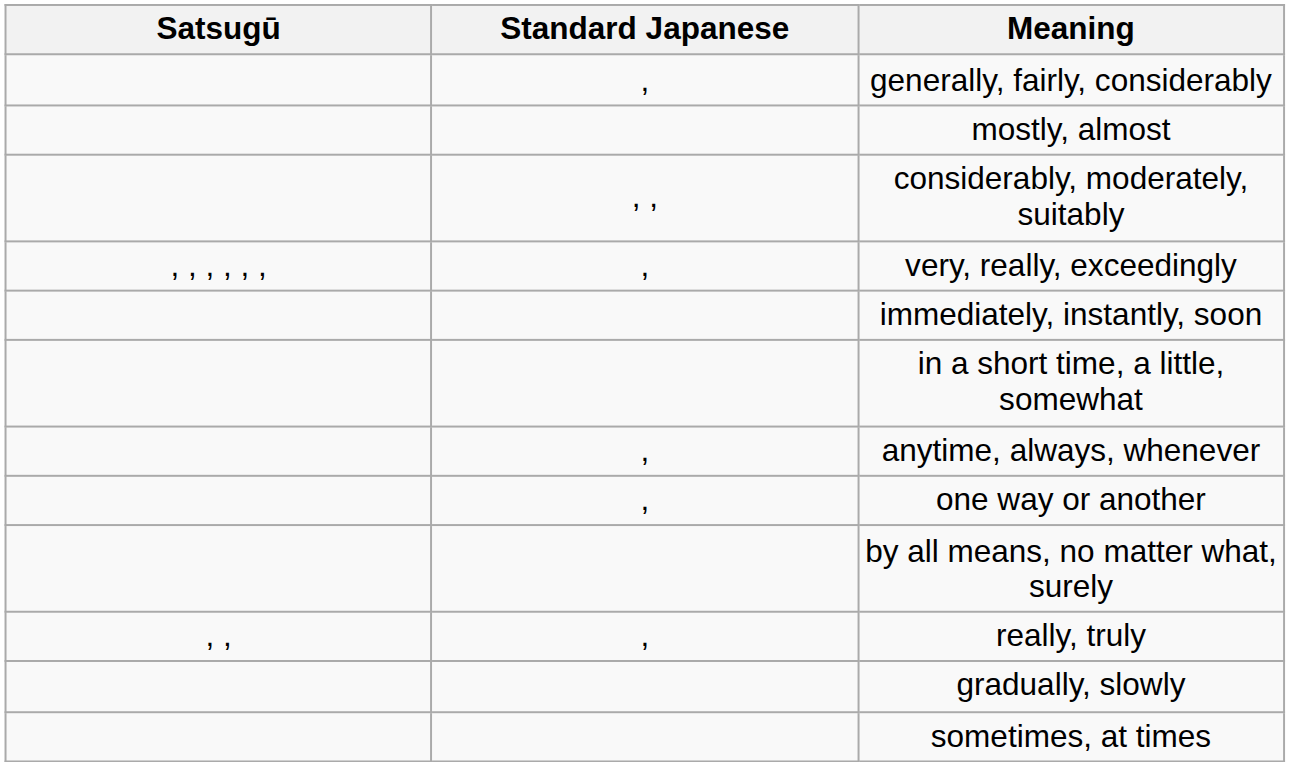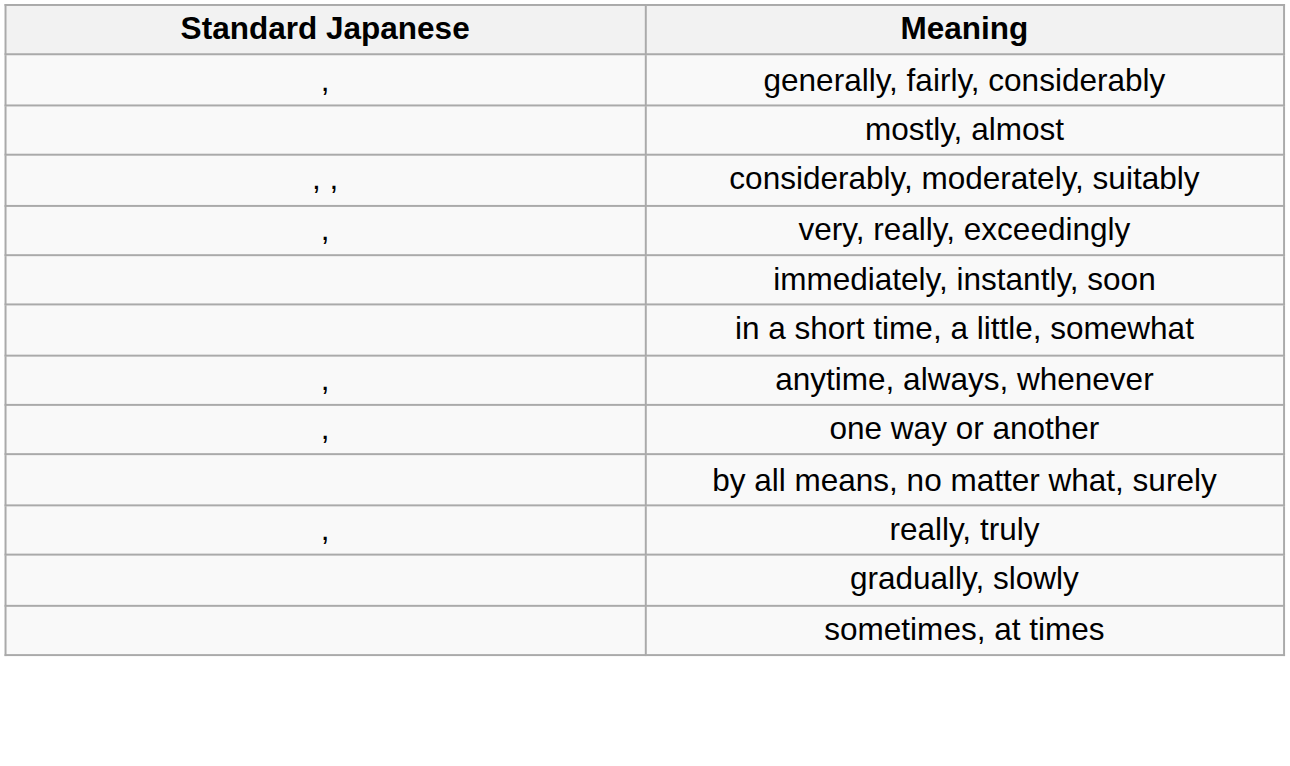 <table class="wikitable" style="table-layout:fixed; text-align:center; width:650px; margin:15px;">
 <tr>
-<th>Satsugū</th>
 <th>Standard Japanese</th>
 <th>Meaning</th>
 </tr>
 <tr>
-<td></td>
 <td>, </td>
 <td>generally, fairly, considerably</td>
 </tr>
 <tr>
 <td></td>
-<td></td>
 <td>mostly, almost</td>
 </tr>
 <tr>
-<td></td>
 <td>, , </td>
 <td>considerably, moderately, suitably</td>
 </tr>
 <tr>
-<td>, , , , , , </td>
 <td>, </td>
 <td>very, really, exceedingly</td>
 </tr>
 <tr>
 <td></td>
-<td></td>
 <td>immediately, instantly, soon</td>
 </tr>
 <tr>
 <td></td>
-<td></td>
 <td>in a short time, a little, somewhat</td>
 </tr>
 <tr>
-<td></td>
 <td>, </td>
 <td>anytime, always, whenever</td>
 </tr>
 <tr>
-<td></td>
 <td>, </td>
 <td>one way or another</td>
 </tr>
 <tr>
 <td></td>
-<td></td>
 <td>by all means, no matter what, surely</td>
 </tr>
 <tr>
-<td>, , </td>
 <td>, </td>
 <td>really, truly</td>
 </tr>
 <tr>
 <td></td>
-<td></td>
 <td>gradually, slowly</td>
 </tr>
 <tr>
 <td></td>
-<td></td>
 <td>sometimes, at times</td>
 </tr>
 </table>
